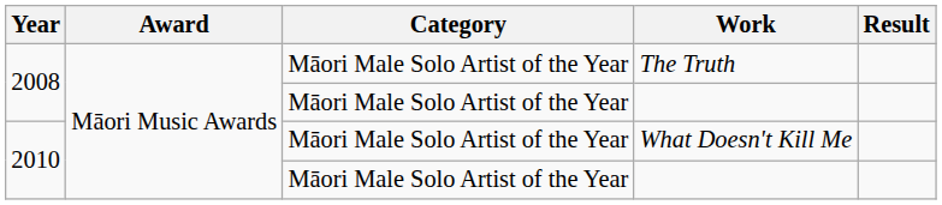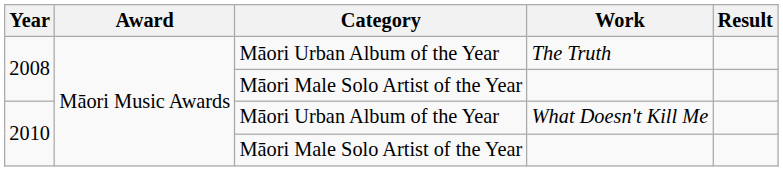 <table class="wikitable">
 <tr>
 <th>Year</th>
 <th>Award</th>
 <th>Category</th>
 <th>Work</th>
 <th>Result</th>
 </tr>
 <tr>
 <td rowspan="2">2008</td>
 <td rowspan="4">Māori Music Awards</td>
-<td>Māori Male Solo Artist of the Year</td>
+<td>Māori Urban Album of the Year</td>
 <td><em>The Truth</em></td>
 <td></td>
 </tr>
 <tr>
 <td>Māori Male Solo Artist of the Year</td>
 <td></td>
 <td></td>
 </tr>
 <tr>
 <td rowspan="2">2010</td>
-<td>Māori Male Solo Artist of the Year</td>
+<td>Māori Urban Album of the Year</td>
 <td><em>What Doesn't Kill Me</em></td>
 <td></td>
 </tr>
 <tr>
 <td>Māori Male Solo Artist of the Year</td>
 <td></td>
 <td></td>
 </tr>
 </table>
